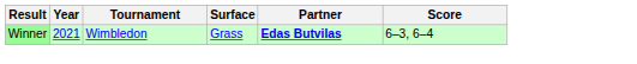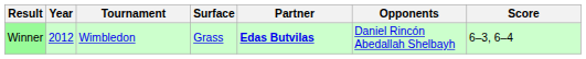 <table class="sortable wikitable" style=font-size:97%>
 <tr>
 <th>Result</th>
 <th>Year</th>
 <th width=150>Tournament</th>
 <th>Surface</th>
 <th width=150>Partner</th>
+<th width=150>Opponents</th>
 <th width=150>Score</th>
 </tr>
 <tr bgcolor=ccffcc>
 <td style="background:#98fb98;">Winner</td>
-<td><a href='#'>2021</a></td>
+<td><a href='#'>2012</a></td>
 <td> <a href='#'>Wimbledon</a></td>
 <td><a href='#'>Grass</a></td>
 <td><strong> <a href='#'>Edas Butvilas</a></strong></td>
+<td> <a href='#'>Daniel Rincón</a><br> <a href='#'>Abedallah Shelbayh</a></td>
 <td>6–3, 6–4</td>
 </tr>
 </table>
